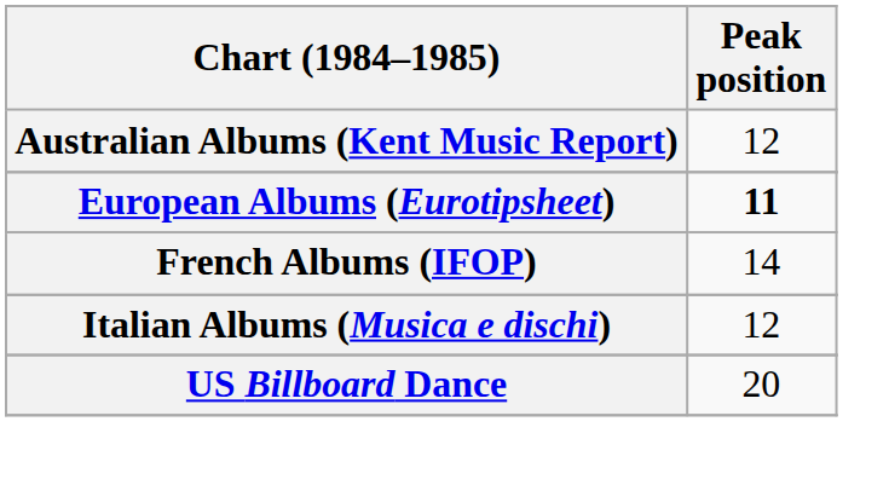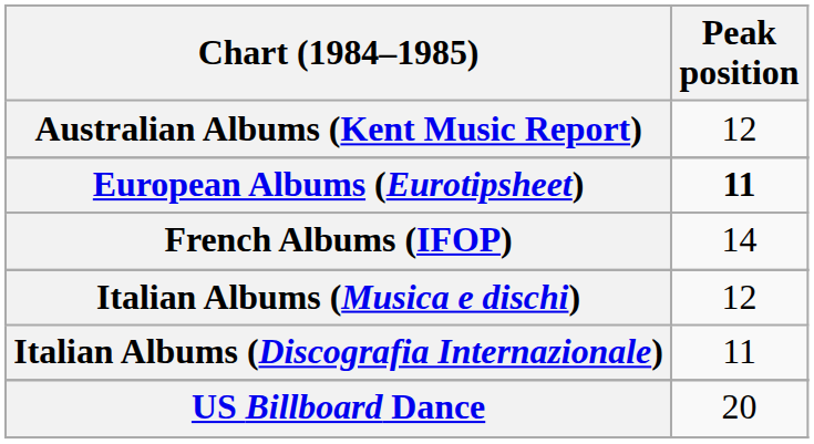 <table class="wikitable sortable plainrowheaders" style="text-align:center">
 <tr>
 <th scope="col">Chart (1984–1985)</th>
 <th scope="col">Peak<br>position</th>
 </tr>
 <tr>
 <th scope="row">Australian Albums (<a href='#'>Kent Music Report</a>)</th>
 <td>12</td>
 </tr>
 <tr>
 </tr>
 <tr>
 </tr>
 <tr>
 <th scope="row"><a href='#'>European Albums</a> (<em><a href='#'>Eurotipsheet</a></em>)</th>
 <td><strong>11</strong></td>
 </tr>
 <tr>
 <th scope="row">French Albums (<a href='#'>IFOP</a>)</th>
 <td>14</td>
 </tr>
 <tr>
 </tr>
 <tr>
 <th scope="row">Italian Albums (<em><a href='#'>Musica e dischi</a></em>)</th>
 <td>12</td>
 </tr>
 <tr>
+<th scope="row">Italian Albums (<em><a href='#'>Discografia Internazionale</a></em>)</th>
+<td>11</td>
+</tr>
+<tr>
 </tr>
 <tr>
 </tr>
 <tr>
 </tr>
 <tr>
 </tr>
 <tr>
 <th scope="row"><a href='#'>US <em>Billboard</em> Dance</a></th>
 <td>20</td>
 </tr>
 <tr>
 </tr>
 </table>
